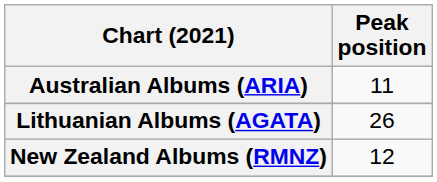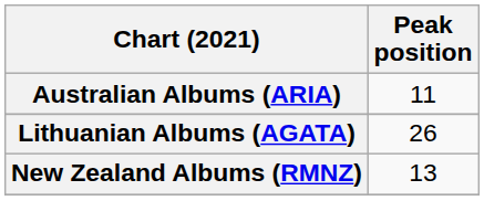 <table class="wikitable sortable plainrowheaders" style="text-align:center">
 <tr>
 <th scope="col">Chart (2021)</th>
 <th scope="col">Peak<br>position</th>
 </tr>
 <tr>
 <th scope="row">Australian Albums (<a href='#'>ARIA</a>)</th>
 <td>11</td>
 </tr>
 <tr>
 </tr>
 <tr>
 </tr>
 <tr>
 </tr>
 <tr>
 </tr>
 <tr>
 </tr>
 <tr>
 </tr>
 <tr>
 <th scope="row">Lithuanian Albums (<a href='#'>AGATA</a>)</th>
 <td>26</td>
 </tr>
 <tr>
 <th scope="row">New Zealand Albums (<a href='#'>RMNZ</a>)</th>
-<td>12</td>
+<td>13</td>
 </tr>
 <tr>
 </tr>
 <tr>
 </tr>
 <tr>
 </tr>
 <tr>
 </tr>
 </table>
